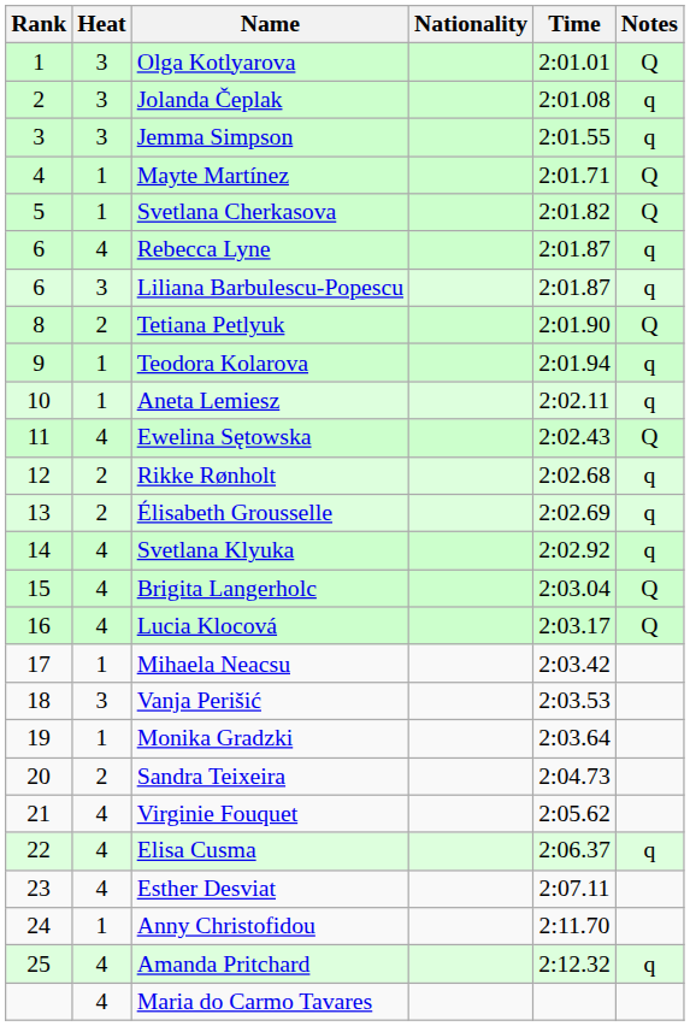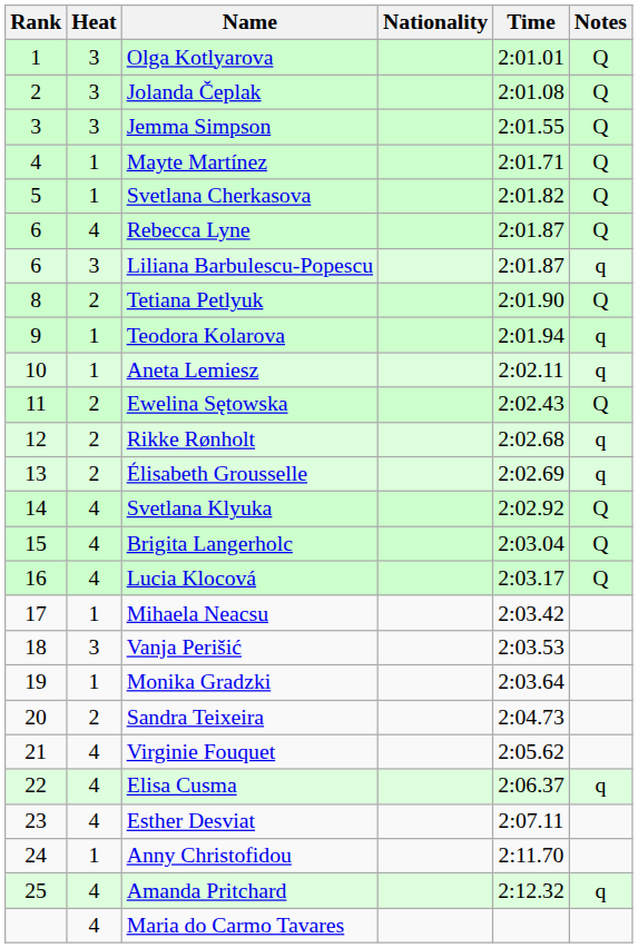 <table class="wikitable sortable" style="text-align:center">
 <tr>
 <th>Rank</th>
 <th>Heat</th>
 <th>Name</th>
 <th>Nationality</th>
 <th>Time</th>
 <th>Notes</th>
 </tr>
 <tr bgcolor=ccffcc>
 <td>1</td>
 <td>3</td>
 <td align=left><a href='#'>Olga Kotlyarova</a></td>
 <td align=left></td>
 <td>2:01.01</td>
 <td>Q</td>
 </tr>
 <tr bgcolor=ccffcc>
 <td>2</td>
 <td>3</td>
 <td align=left><a href='#'>Jolanda Čeplak</a></td>
 <td align=left></td>
 <td>2:01.08</td>
-<td>q</td>
+<td>Q</td>
 </tr>
 <tr bgcolor=ccffcc>
 <td>3</td>
 <td>3</td>
 <td align=left><a href='#'>Jemma Simpson</a></td>
 <td align=left></td>
 <td>2:01.55</td>
-<td>q</td>
+<td>Q</td>
 </tr>
 <tr bgcolor=ccffcc>
 <td>4</td>
 <td>1</td>
 <td align=left><a href='#'>Mayte Martínez</a></td>
 <td align=left></td>
 <td>2:01.71</td>
 <td>Q</td>
 </tr>
 <tr bgcolor=ccffcc>
 <td>5</td>
 <td>1</td>
 <td align=left><a href='#'>Svetlana Cherkasova</a></td>
 <td align=left></td>
 <td>2:01.82</td>
 <td>Q</td>
 </tr>
 <tr bgcolor=ccffcc>
 <td>6</td>
 <td>4</td>
 <td align=left><a href='#'>Rebecca Lyne</a></td>
 <td align=left></td>
 <td>2:01.87</td>
-<td>q</td>
+<td>Q</td>
 </tr>
 <tr bgcolor=ddffdd>
 <td>6</td>
 <td>3</td>
 <td align=left><a href='#'>Liliana Barbulescu-Popescu</a></td>
 <td align=left></td>
 <td>2:01.87</td>
 <td>q</td>
 </tr>
 <tr bgcolor=ccffcc>
 <td>8</td>
 <td>2</td>
 <td align=left><a href='#'>Tetiana Petlyuk</a></td>
 <td align=left></td>
 <td>2:01.90</td>
 <td>Q</td>
 </tr>
 <tr bgcolor=ccffcc>
 <td>9</td>
 <td>1</td>
 <td align=left><a href='#'>Teodora Kolarova</a></td>
 <td align=left></td>
 <td>2:01.94</td>
 <td>q</td>
 </tr>
 <tr bgcolor=ddffdd>
 <td>10</td>
 <td>1</td>
 <td align=left><a href='#'>Aneta Lemiesz</a></td>
 <td align=left></td>
 <td>2:02.11</td>
 <td>q</td>
 </tr>
 <tr bgcolor=ccffcc>
 <td>11</td>
-<td>4</td>
+<td>2</td>
 <td align=left><a href='#'>Ewelina Sętowska</a></td>
 <td align=left></td>
 <td>2:02.43</td>
 <td>Q</td>
 </tr>
 <tr bgcolor=ddffdd>
 <td>12</td>
 <td>2</td>
 <td align=left><a href='#'>Rikke Rønholt</a></td>
 <td align=left></td>
 <td>2:02.68</td>
 <td>q</td>
 </tr>
 <tr bgcolor=ddffdd>
 <td>13</td>
 <td>2</td>
 <td align=left><a href='#'>Élisabeth Grousselle</a></td>
 <td align=left></td>
 <td>2:02.69</td>
 <td>q</td>
 </tr>
 <tr bgcolor=ccffcc>
 <td>14</td>
 <td>4</td>
 <td align=left><a href='#'>Svetlana Klyuka</a></td>
 <td align=left></td>
 <td>2:02.92</td>
-<td>q</td>
+<td>Q</td>
 </tr>
 <tr bgcolor=ccffcc>
 <td>15</td>
 <td>4</td>
 <td align=left><a href='#'>Brigita Langerholc</a></td>
 <td align=left></td>
 <td>2:03.04</td>
 <td>Q</td>
 </tr>
 <tr bgcolor=ccffcc>
 <td>16</td>
 <td>4</td>
 <td align=left><a href='#'>Lucia Klocová</a></td>
 <td align=left></td>
 <td>2:03.17</td>
 <td>Q</td>
 </tr>
 <tr>
 <td>17</td>
 <td>1</td>
 <td align=left><a href='#'>Mihaela Neacsu</a></td>
 <td align=left></td>
 <td>2:03.42</td>
 <td></td>
 </tr>
 <tr>
 <td>18</td>
 <td>3</td>
 <td align=left><a href='#'>Vanja Perišić</a></td>
 <td align=left></td>
 <td>2:03.53</td>
 <td></td>
 </tr>
 <tr>
 <td>19</td>
 <td>1</td>
 <td align=left><a href='#'>Monika Gradzki</a></td>
 <td align=left></td>
 <td>2:03.64</td>
 <td></td>
 </tr>
 <tr>
 <td>20</td>
 <td>2</td>
 <td align=left><a href='#'>Sandra Teixeira</a></td>
 <td align=left></td>
 <td>2:04.73</td>
 <td></td>
 </tr>
 <tr>
 <td>21</td>
 <td>4</td>
 <td align=left><a href='#'>Virginie Fouquet</a></td>
 <td align=left></td>
 <td>2:05.62</td>
 <td></td>
 </tr>
 <tr bgcolor=ddffdd>
 <td>22</td>
 <td>4</td>
 <td align=left><a href='#'>Elisa Cusma</a></td>
 <td align=left></td>
 <td>2:06.37</td>
 <td>q</td>
 </tr>
 <tr>
 <td>23</td>
 <td>4</td>
 <td align=left><a href='#'>Esther Desviat</a></td>
 <td align=left></td>
 <td>2:07.11</td>
 <td></td>
 </tr>
 <tr>
 <td>24</td>
 <td>1</td>
 <td align=left><a href='#'>Anny Christofidou</a></td>
 <td align=left></td>
 <td>2:11.70</td>
 <td></td>
 </tr>
 <tr bgcolor=ddffdd>
 <td>25</td>
 <td>4</td>
 <td align=left><a href='#'>Amanda Pritchard</a></td>
 <td align=left></td>
 <td>2:12.32</td>
 <td>q</td>
 </tr>
 <tr>
 <td></td>
 <td>4</td>
 <td align=left><a href='#'>Maria do Carmo Tavares</a></td>
 <td align=left></td>
 <td></td>
 <td></td>
 </tr>
 </table>
